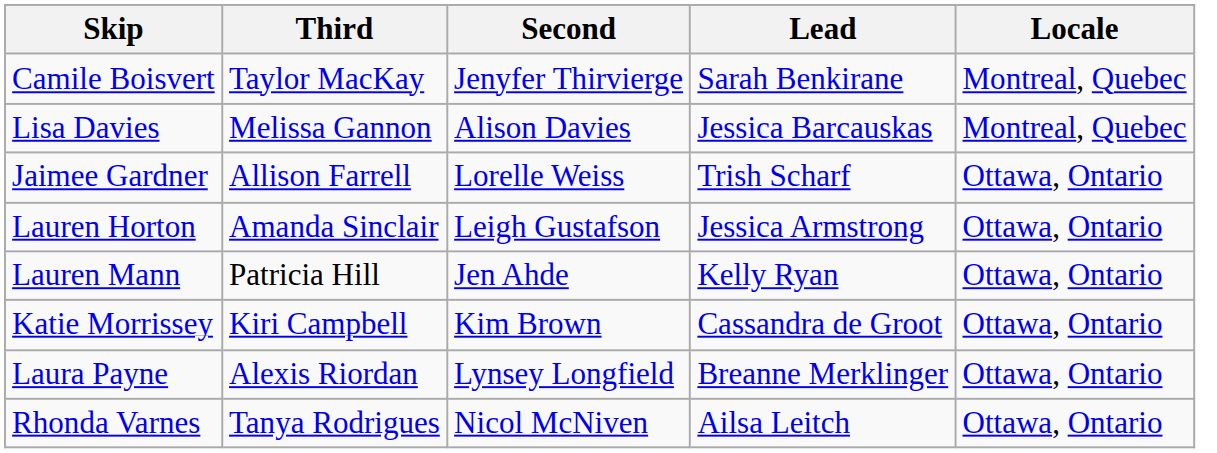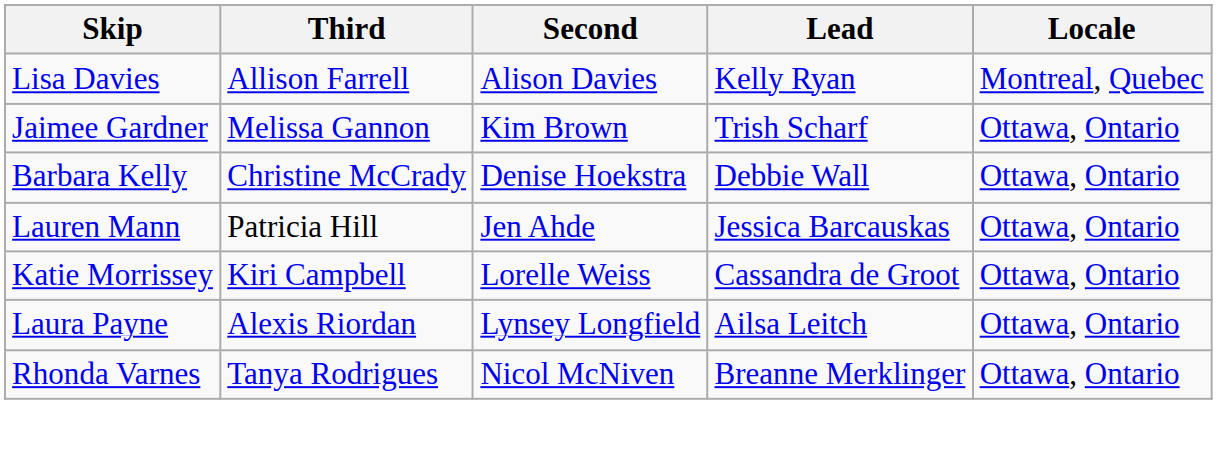 <table class=wikitable>
 <tr>
 <th>Skip</th>
 <th>Third</th>
 <th>Second</th>
 <th>Lead</th>
 <th>Locale</th>
 </tr>
 <tr>
-<td><a href='#'>Camile Boisvert</a></td>
-<td><a href='#'>Taylor MacKay</a></td>
-<td><a href='#'>Jenyfer Thirvierge</a></td>
-<td><a href='#'>Sarah Benkirane</a></td>
-<td> <a href='#'>Montreal</a>, <a href='#'>Quebec</a></td>
-</tr>
-<tr>
 <td><a href='#'>Lisa Davies</a></td>
-<td><a href='#'>Melissa Gannon</a></td>
+<td><a href='#'>Allison Farrell</a></td>
 <td><a href='#'>Alison Davies</a></td>
-<td><a href='#'>Jessica Barcauskas</a></td>
+<td><a href='#'> Kelly Ryan</a></td>
 <td> <a href='#'>Montreal</a>, <a href='#'>Quebec</a></td>
 </tr>
 <tr>
 <td><a href='#'>Jaimee Gardner</a></td>
-<td><a href='#'>Allison Farrell</a></td>
-<td><a href='#'>Lorelle Weiss</a></td>
+<td><a href='#'>Melissa Gannon</a></td>
+<td><a href='#'>Kim Brown</a></td>
 <td><a href='#'>Trish Scharf</a></td>
 <td> <a href='#'>Ottawa</a>, <a href='#'>Ontario</a></td>
 </tr>
 <tr>
-<td><a href='#'>Lauren Horton</a></td>
-<td><a href='#'>Amanda Sinclair</a></td>
-<td><a href='#'>Leigh Gustafson</a></td>
-<td><a href='#'>Jessica Armstrong</a></td>
+<td><a href='#'> Barbara Kelly</a></td>
+<td><a href='#'>Christine McCrady</a></td>
+<td><a href='#'>Denise Hoekstra</a></td>
+<td><a href='#'>Debbie Wall</a></td>
 <td> <a href='#'>Ottawa</a>, <a href='#'>Ontario</a></td>
 </tr>
 <tr>
 <td><a href='#'>Lauren Mann</a></td>
 <td>Patricia Hill</td>
 <td><a href='#'>Jen Ahde</a></td>
-<td><a href='#'> Kelly Ryan</a></td>
+<td><a href='#'>Jessica Barcauskas</a></td>
 <td> <a href='#'>Ottawa</a>, <a href='#'>Ontario</a></td>
 </tr>
 <tr>
 <td><a href='#'>Katie Morrissey</a></td>
 <td><a href='#'>Kiri Campbell</a></td>
-<td><a href='#'>Kim Brown</a></td>
+<td><a href='#'>Lorelle Weiss</a></td>
 <td><a href='#'>Cassandra de Groot</a></td>
 <td> <a href='#'>Ottawa</a>, <a href='#'>Ontario</a></td>
 </tr>
 <tr>
 <td><a href='#'>Laura Payne</a></td>
 <td><a href='#'>Alexis Riordan</a></td>
 <td><a href='#'>Lynsey Longfield</a></td>
-<td><a href='#'>Breanne Merklinger</a></td>
+<td><a href='#'>Ailsa Leitch</a></td>
 <td> <a href='#'>Ottawa</a>, <a href='#'>Ontario</a></td>
 </tr>
 <tr>
 <td><a href='#'>Rhonda Varnes</a></td>
 <td><a href='#'>Tanya Rodrigues</a></td>
 <td><a href='#'>Nicol McNiven</a></td>
-<td><a href='#'>Ailsa Leitch</a></td>
+<td><a href='#'>Breanne Merklinger</a></td>
 <td> <a href='#'>Ottawa</a>, <a href='#'>Ontario</a></td>
 </tr>
 </table>
